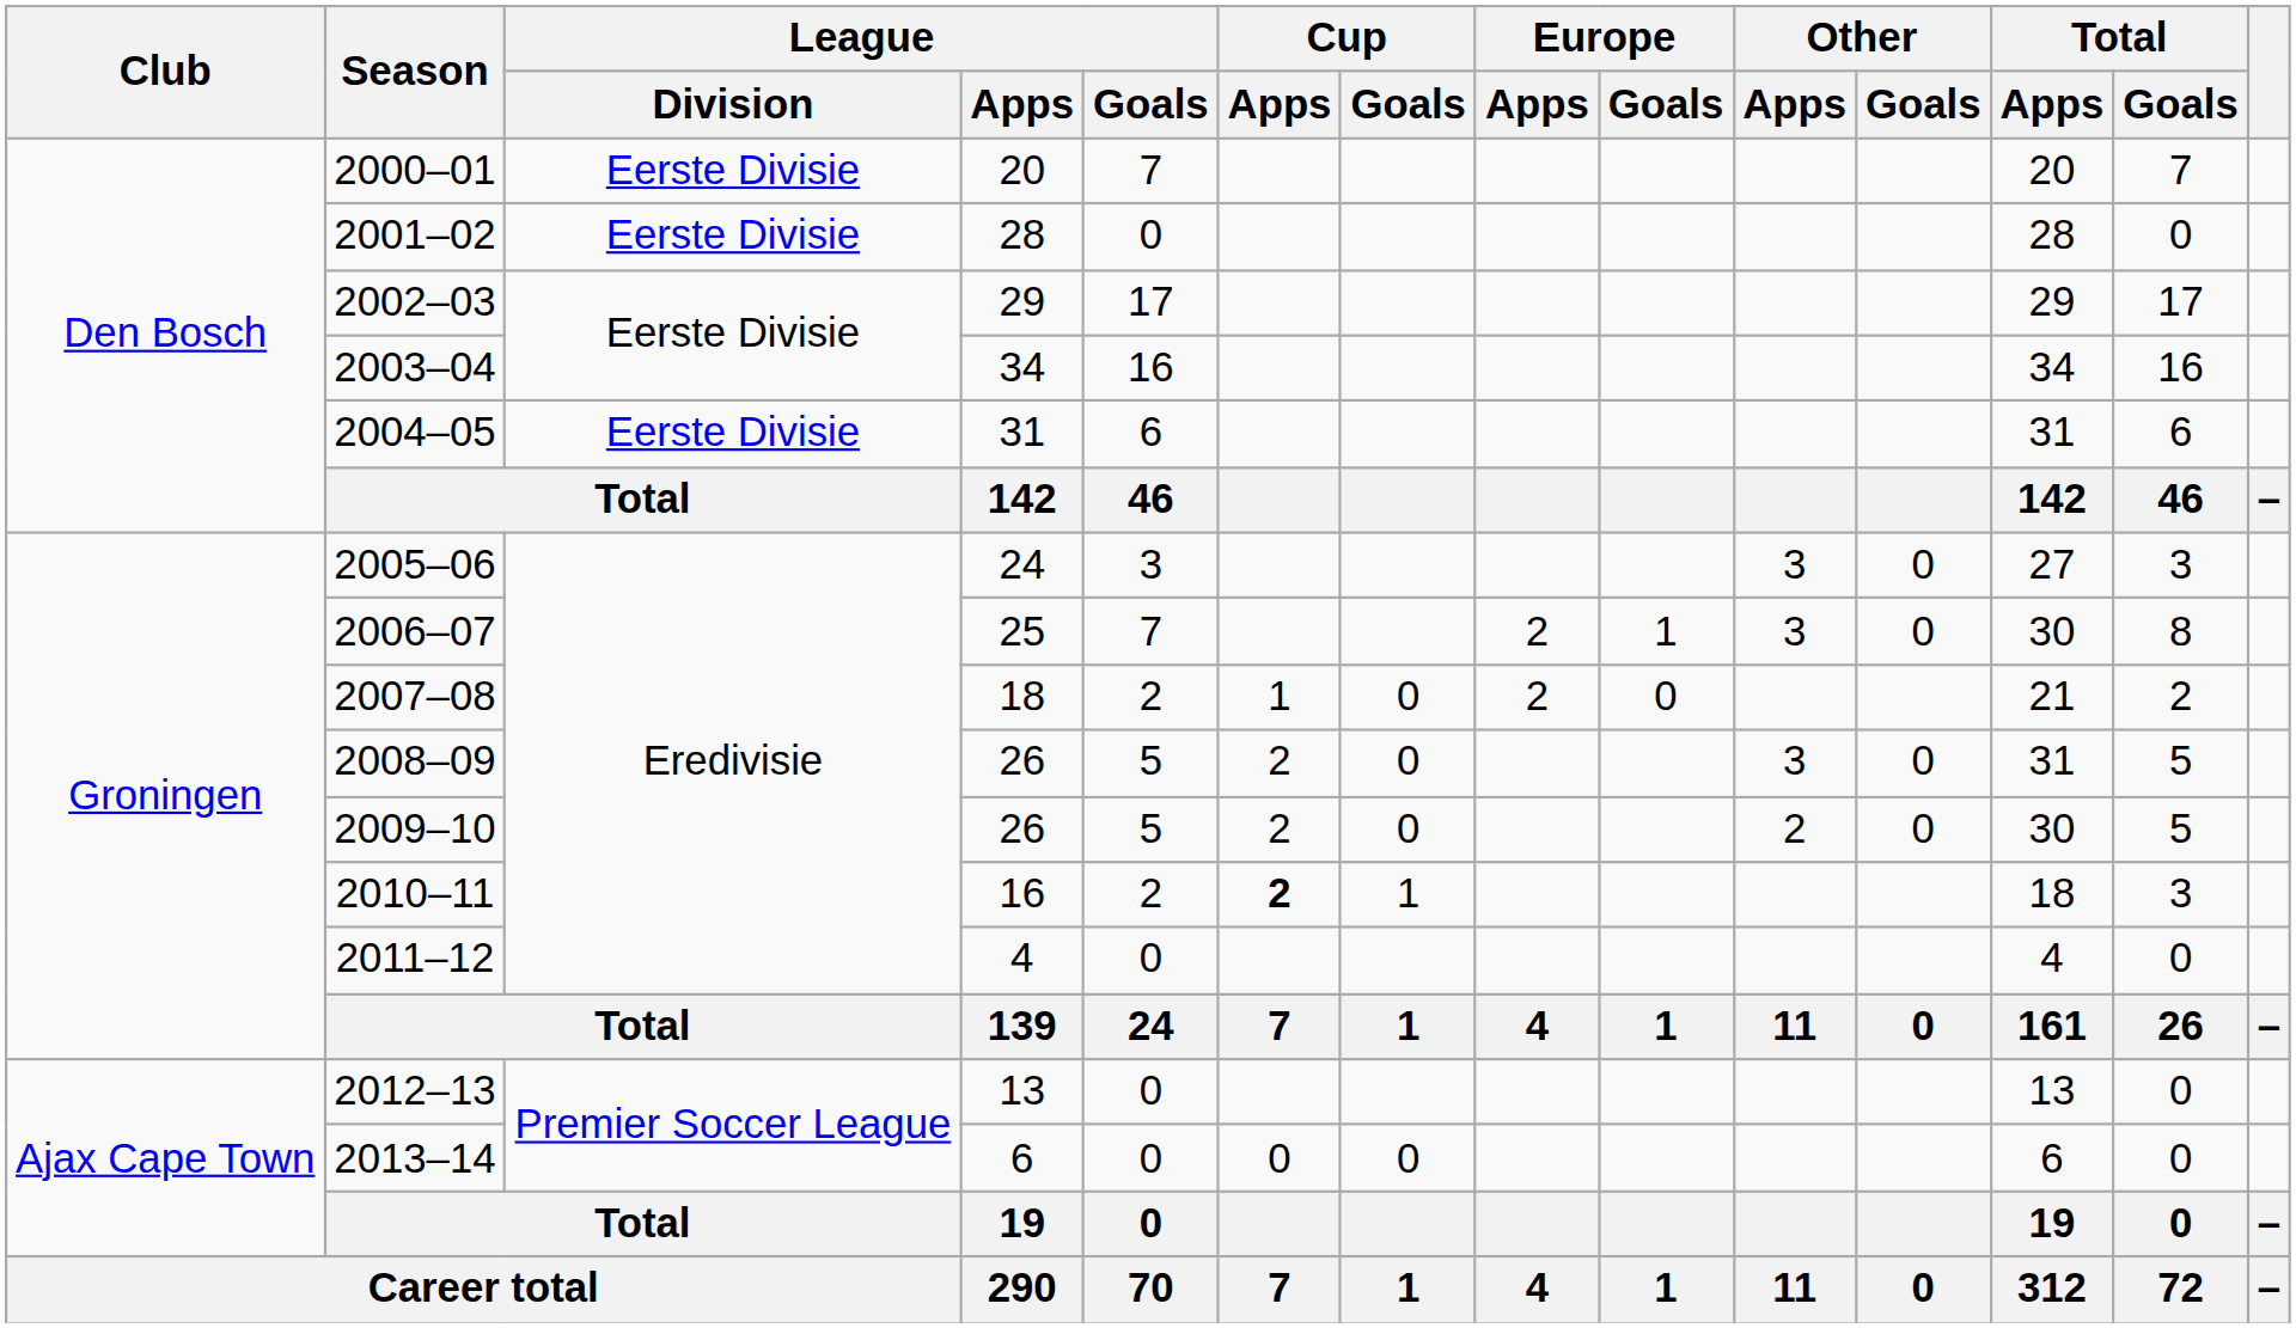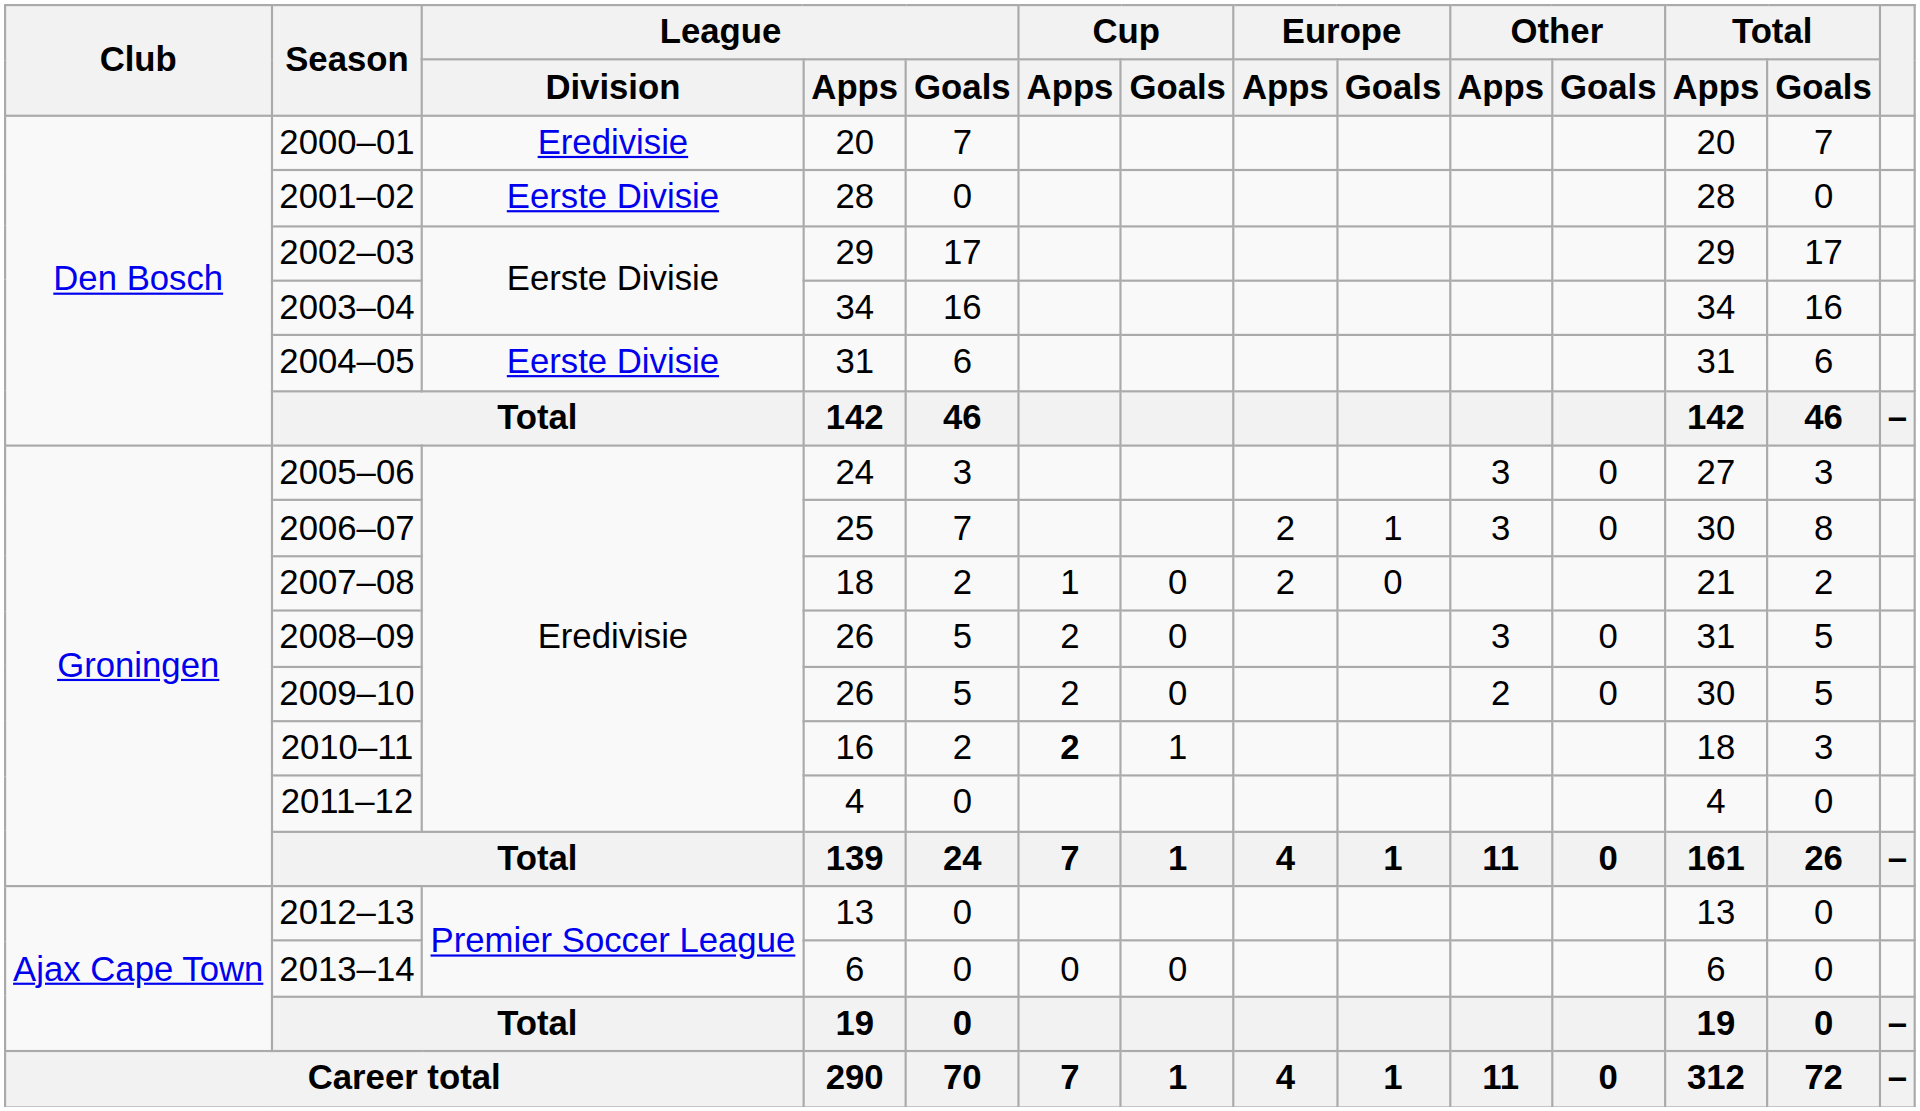 <table class="wikitable" style="text-align: center">
 <tr>
 <th rowspan="2">Club</th>
 <th rowspan="2">Season</th>
 <th colspan="3">League</th>
 <th colspan="2">Cup</th>
 <th colspan="2">Europe</th>
 <th colspan="2">Other</th>
 <th colspan="2">Total</th>
 <th rowspan="2"></th>
 </tr>
 <tr>
 <th>Division</th>
 <th>Apps</th>
 <th>Goals</th>
 <th>Apps</th>
 <th>Goals</th>
 <th>Apps</th>
 <th>Goals</th>
 <th>Apps</th>
 <th>Goals</th>
 <th>Apps</th>
 <th>Goals</th>
 </tr>
 <tr>
 <td rowspan="6"><a href='#'>Den Bosch</a></td>
 <td>2000–01</td>
-<td><a href='#'>Eerste Divisie</a></td>
+<td><a href='#'>Eredivisie</a></td>
 <td>20</td>
 <td>7</td>
 <td></td>
 <td></td>
 <td></td>
 <td></td>
 <td></td>
 <td></td>
 <td>20</td>
 <td>7</td>
 <td></td>
 </tr>
 <tr>
 <td>2001–02</td>
 <td><a href='#'>Eerste Divisie</a></td>
 <td>28</td>
 <td>0</td>
 <td></td>
 <td></td>
 <td></td>
 <td></td>
 <td></td>
 <td></td>
 <td>28</td>
 <td>0</td>
 <td></td>
 </tr>
 <tr>
 <td>2002–03</td>
 <td rowspan="2">Eerste Divisie</td>
 <td>29</td>
 <td>17</td>
 <td></td>
 <td></td>
 <td></td>
 <td></td>
 <td></td>
 <td></td>
 <td>29</td>
 <td>17</td>
 <td></td>
 </tr>
 <tr>
 <td>2003–04</td>
 <td>34</td>
 <td>16</td>
 <td></td>
 <td></td>
 <td></td>
 <td></td>
 <td></td>
 <td></td>
 <td>34</td>
 <td>16</td>
 <td></td>
 </tr>
 <tr>
 <td>2004–05</td>
 <td><a href='#'>Eerste Divisie</a></td>
 <td>31</td>
 <td>6</td>
 <td></td>
 <td></td>
 <td></td>
 <td></td>
 <td></td>
 <td></td>
 <td>31</td>
 <td>6</td>
 <td></td>
 </tr>
 <tr>
 <th colspan="2">Total</th>
 <th>142</th>
 <th>46</th>
 <th></th>
 <th></th>
 <th></th>
 <th></th>
 <th></th>
 <th></th>
 <th>142</th>
 <th>46</th>
 <th>–</th>
 </tr>
 <tr>
 <td rowspan="8"><a href='#'>Groningen</a></td>
 <td>2005–06</td>
 <td rowspan="7">Eredivisie</td>
 <td>24</td>
 <td>3</td>
 <td></td>
 <td></td>
 <td></td>
 <td></td>
 <td>3</td>
 <td>0</td>
 <td>27</td>
 <td>3</td>
 <td></td>
 </tr>
 <tr>
 <td>2006–07</td>
 <td>25</td>
 <td>7</td>
 <td></td>
 <td></td>
 <td>2</td>
 <td>1</td>
 <td>3</td>
 <td>0</td>
 <td>30</td>
 <td>8</td>
 <td></td>
 </tr>
 <tr>
 <td>2007–08</td>
 <td>18</td>
 <td>2</td>
 <td>1</td>
 <td>0</td>
 <td>2</td>
 <td>0</td>
 <td></td>
 <td></td>
 <td>21</td>
 <td>2</td>
 <td></td>
 </tr>
 <tr>
 <td>2008–09</td>
 <td>26</td>
 <td>5</td>
 <td>2</td>
 <td>0</td>
 <td></td>
 <td></td>
 <td>3</td>
 <td>0</td>
 <td>31</td>
 <td>5</td>
 <td></td>
 </tr>
 <tr>
 <td>2009–10</td>
 <td>26</td>
 <td>5</td>
 <td>2</td>
 <td>0</td>
 <td></td>
 <td></td>
 <td>2</td>
 <td>0</td>
 <td>30</td>
 <td>5</td>
 <td></td>
 </tr>
 <tr>
 <td>2010–11</td>
 <td>16</td>
 <td>2</td>
 <td><strong>2</strong></td>
 <td>1</td>
 <td></td>
 <td></td>
 <td></td>
 <td></td>
 <td>18</td>
 <td>3</td>
 <td></td>
 </tr>
 <tr>
 <td>2011–12</td>
 <td>4</td>
 <td>0</td>
 <td></td>
 <td></td>
 <td></td>
 <td></td>
 <td></td>
 <td></td>
 <td>4</td>
 <td>0</td>
 <td></td>
 </tr>
 <tr>
 <th colspan="2">Total</th>
 <th>139</th>
 <th>24</th>
 <th>7</th>
 <th>1</th>
 <th>4</th>
 <th>1</th>
 <th>11</th>
 <th>0</th>
 <th>161</th>
 <th>26</th>
 <th>–</th>
 </tr>
 <tr>
 <td rowspan="3"><a href='#'>Ajax Cape Town</a></td>
 <td>2012–13</td>
 <td rowspan="2"><a href='#'>Premier Soccer League</a></td>
 <td>13</td>
 <td>0</td>
 <td></td>
 <td></td>
 <td></td>
 <td></td>
 <td></td>
 <td></td>
 <td>13</td>
 <td>0</td>
 <td></td>
 </tr>
 <tr>
 <td>2013–14</td>
 <td>6</td>
 <td>0</td>
 <td>0</td>
 <td>0</td>
 <td></td>
 <td></td>
 <td></td>
 <td></td>
 <td>6</td>
 <td>0</td>
 <td></td>
 </tr>
 <tr>
 <th colspan="2">Total</th>
 <th>19</th>
 <th>0</th>
 <th></th>
 <th></th>
 <th></th>
 <th></th>
 <th></th>
 <th></th>
 <th>19</th>
 <th>0</th>
 <th>–</th>
 </tr>
 <tr>
 <th colspan="3">Career total</th>
 <th>290</th>
 <th>70</th>
 <th>7</th>
 <th>1</th>
 <th>4</th>
 <th>1</th>
 <th>11</th>
 <th>0</th>
 <th>312</th>
 <th>72</th>
 <th>–</th>
 </tr>
 </table>
